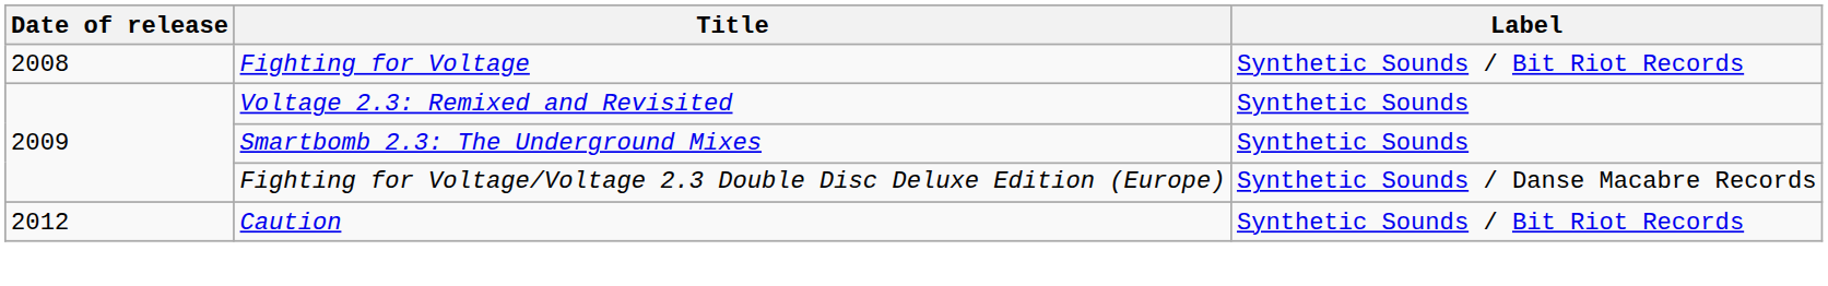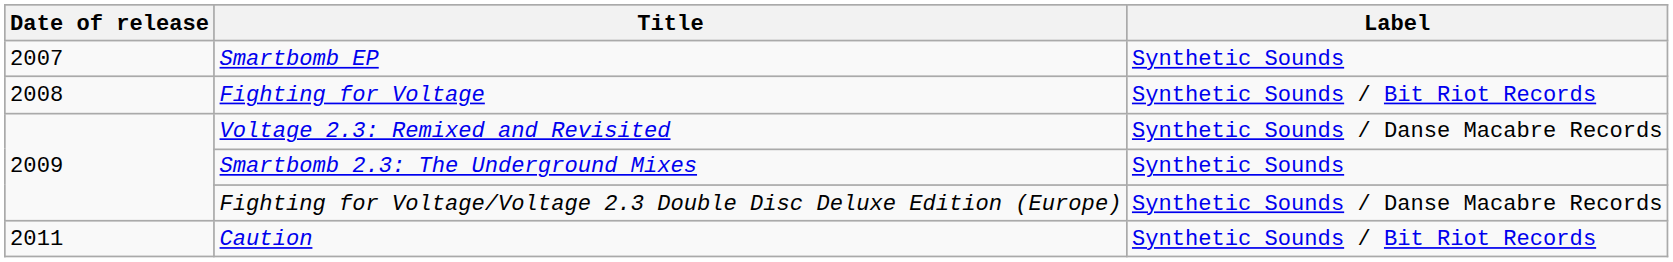 <table class="wikitable">
 <tr>
 <th><strong>Date of release</strong></th>
 <th><strong>Title</strong></th>
 <th><strong>Label</strong></th>
+</tr>
+<tr>
+<td>2007</td>
+<td><em><a href='#'>Smartbomb EP</a></em></td>
+<td><a href='#'>Synthetic Sounds</a></td>
 </tr>
 <tr>
 <td>2008</td>
 <td><em><a href='#'>Fighting for Voltage</a></em></td>
 <td><a href='#'>Synthetic Sounds</a> / <a href='#'>Bit Riot Records</a></td>
 </tr>
 <tr>
 <td rowspan="3">2009</td>
 <td><em><a href='#'>Voltage 2.3: Remixed and Revisited</a></em></td>
-<td><a href='#'>Synthetic Sounds</a></td>
+<td><a href='#'>Synthetic Sounds</a> / Danse Macabre Records</td>
 </tr>
 <tr>
 <td><em><a href='#'>Smartbomb 2.3: The Underground Mixes</a></em></td>
 <td><a href='#'>Synthetic Sounds</a></td>
 </tr>
 <tr>
 <td><em>Fighting for Voltage/Voltage 2.3 Double Disc Deluxe Edition (Europe)</em></td>
 <td><a href='#'>Synthetic Sounds</a> / Danse Macabre Records</td>
 </tr>
 <tr>
-<td>2012</td>
+<td>2011</td>
 <td><em><a href='#'>Caution</a></em></td>
 <td><a href='#'>Synthetic Sounds</a> / <a href='#'>Bit Riot Records</a></td>
 </tr>
 </table>
